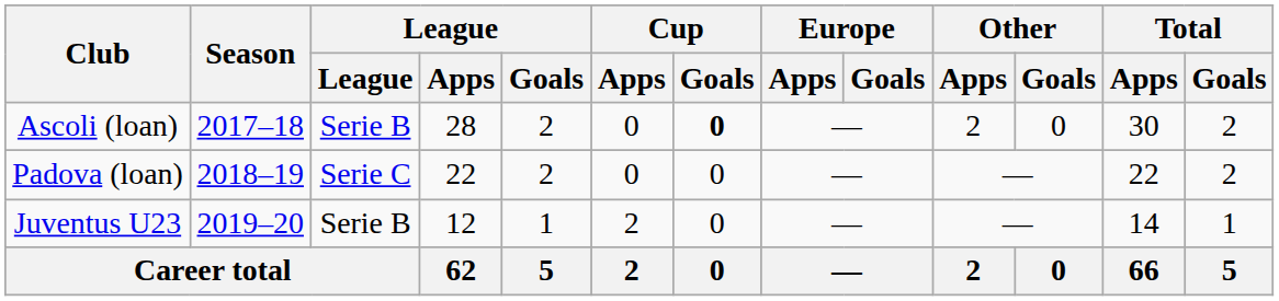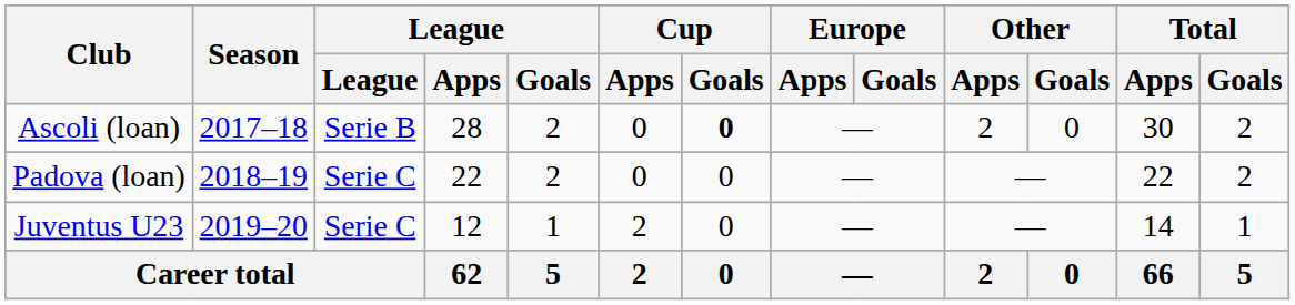 <table class="wikitable" style="text-align: center;">
 <tr>
 <th rowspan="2">Club</th>
 <th rowspan="2">Season</th>
 <th colspan="3">League</th>
 <th colspan="2">Cup</th>
 <th colspan="2">Europe</th>
 <th colspan="2">Other</th>
 <th colspan="2">Total</th>
 </tr>
 <tr>
 <th>League</th>
 <th>Apps</th>
 <th>Goals</th>
 <th>Apps</th>
 <th>Goals</th>
 <th>Apps</th>
 <th>Goals</th>
 <th>Apps</th>
 <th>Goals</th>
 <th>Apps</th>
 <th>Goals</th>
 </tr>
 <tr>
 <td><a href='#'>Ascoli</a> (loan)</td>
 <td><a href='#'>2017–18</a></td>
 <td><a href='#'>Serie B</a></td>
 <td>28</td>
 <td>2</td>
 <td>0</td>
 <td><strong>0</strong></td>
 <td colspan="2">—</td>
 <td>2</td>
 <td>0</td>
 <td>30</td>
 <td>2</td>
 </tr>
 <tr>
 <td><a href='#'>Padova</a> (loan)</td>
 <td><a href='#'>2018–19</a></td>
 <td><a href='#'>Serie C</a></td>
 <td>22</td>
 <td>2</td>
 <td>0</td>
 <td>0</td>
 <td colspan="2">—</td>
 <td colspan="2">—</td>
 <td>22</td>
 <td>2</td>
 </tr>
 <tr>
 <td><a href='#'>Juventus U23</a></td>
 <td><a href='#'>2019–20</a></td>
-<td>Serie B</td>
+<td><a href='#'>Serie C</a></td>
 <td>12</td>
 <td>1</td>
 <td>2</td>
 <td>0</td>
 <td colspan="2">—</td>
 <td colspan="2">—</td>
 <td>14</td>
 <td>1</td>
 </tr>
 <tr>
 <th colspan="3">Career total</th>
 <th>62</th>
 <th>5</th>
 <th>2</th>
 <th>0</th>
 <th colspan="2">—</th>
 <th>2</th>
 <th>0</th>
 <th>66</th>
 <th>5</th>
 </tr>
 </table>
